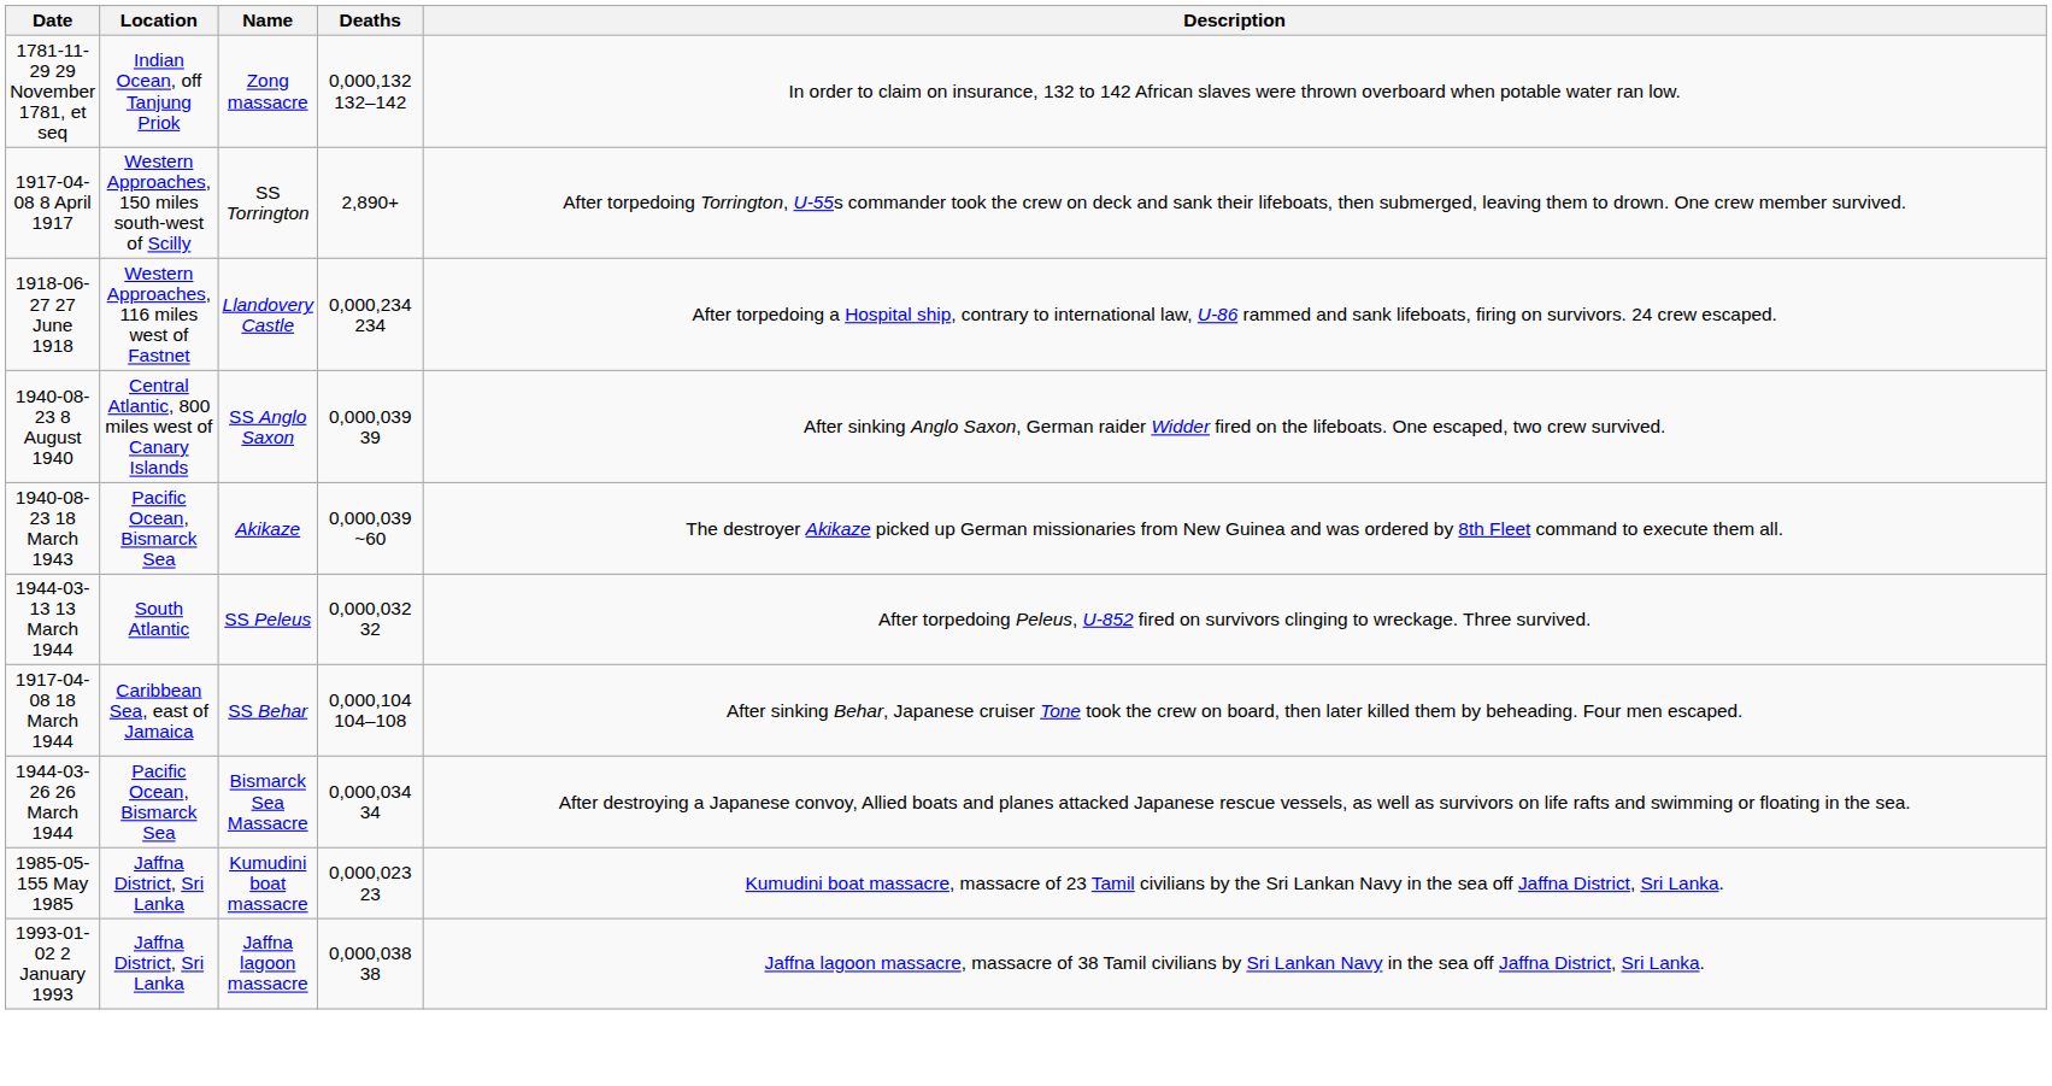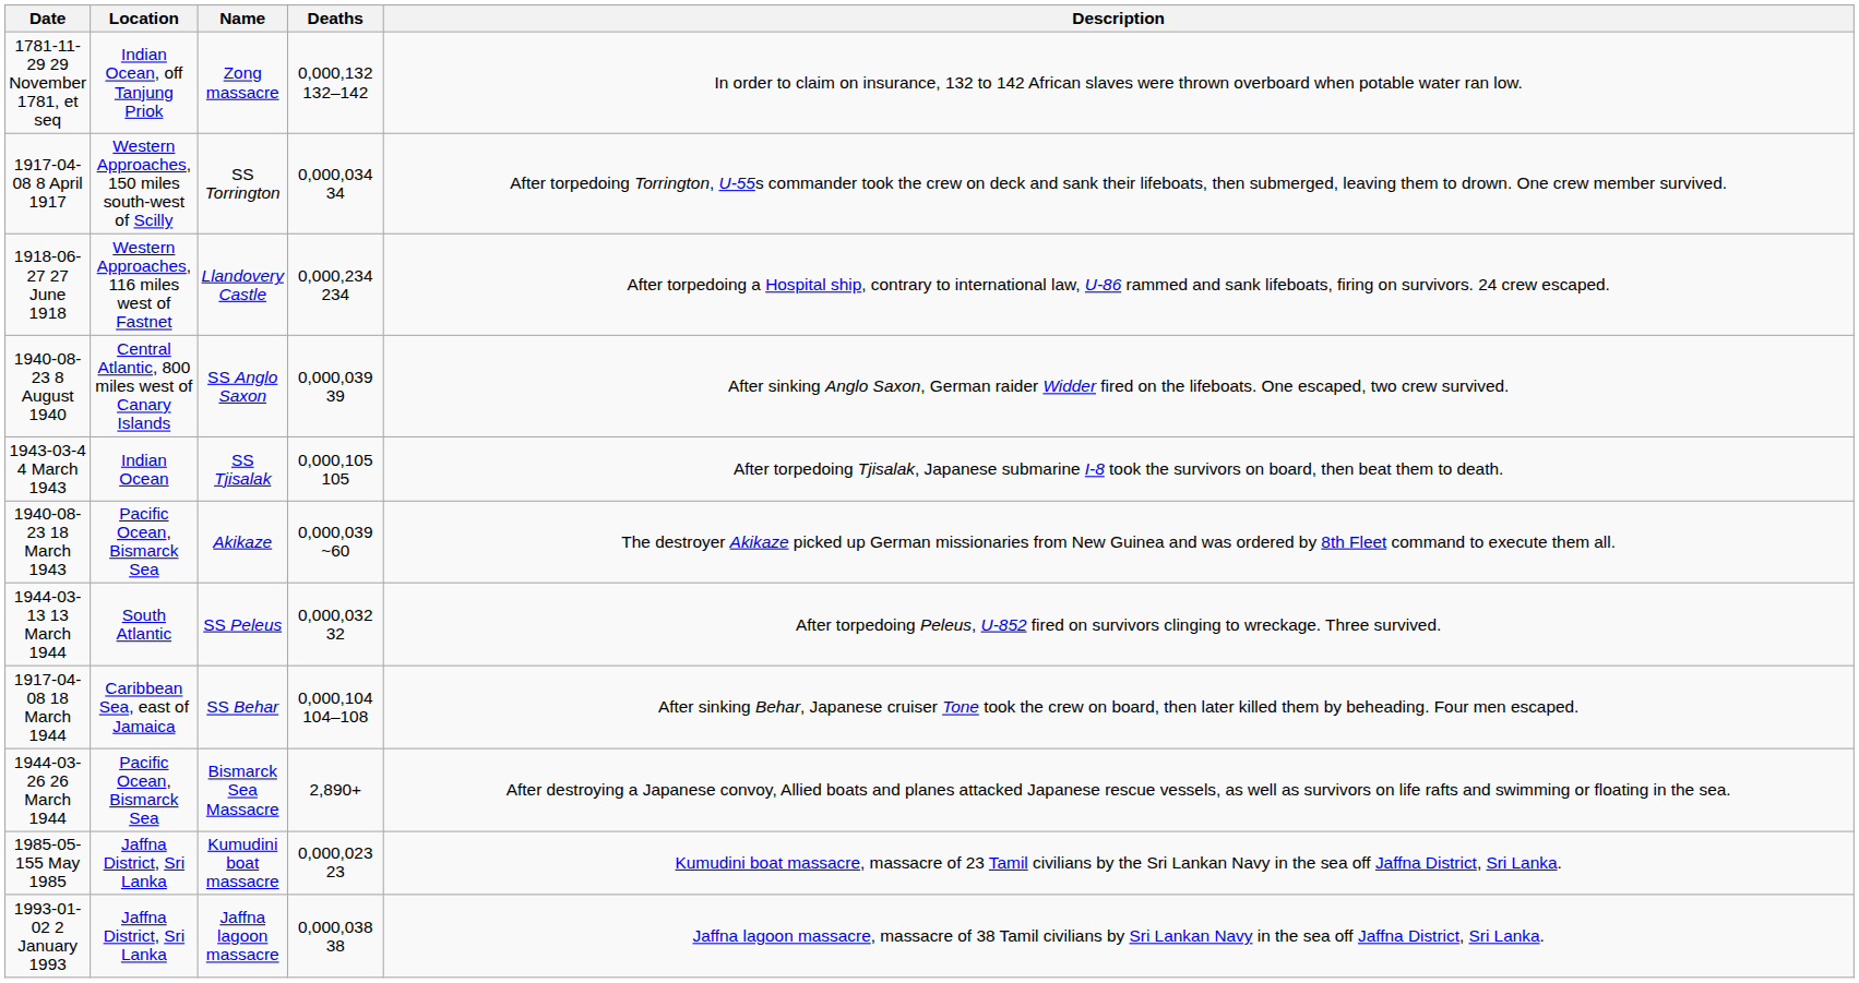 <table class="sortable wikitable"  style="width:100%; text-align:center; font-size:90%;">
 <tr>
 <th style="width:65px;">Date</th>
 <th style="width:85px;">Location</th>
 <th style="width:50px;">Name</th>
 <th style="width:75px;">Deaths</th>
 <th class="unsortable">Description</th>
 </tr>
 <tr>
 <td><span>1781-11-29</span> 29 November 1781, et seq</td>
 <td><a href='#'>Indian Ocean</a>, off <a href='#'>Tanjung Priok</a></td>
 <td><a href='#'>Zong massacre</a></td>
 <td><span>0,000,132</span> 132–142</td>
 <td>In order to claim on insurance, 132 to 142 African slaves were thrown overboard when potable water ran low.</td>
 </tr>
 <tr>
 <td><span>1917-04-08</span> 8 April 1917</td>
 <td><a href='#'>Western Approaches</a>, 150 miles south-west of <a href='#'>Scilly</a></td>
 <td>SS <em>Torrington</em></td>
-<td>2,890+</td>
+<td><span>0,000,034</span> 34</td>
 <td>After torpedoing <em>Torrington</em>, <em><a href='#'>U-55</a></em>s commander took the crew on deck and sank their lifeboats, then submerged, leaving them to drown. One crew member survived.</td>
 </tr>
 <tr>
 <td><span>1918-06-27</span> 27 June 1918</td>
 <td><a href='#'>Western Approaches</a>, 116 miles west of <a href='#'>Fastnet</a></td>
 <td><a href='#'><em>Llandovery Castle</em></a></td>
 <td><span>0,000,234</span> 234</td>
 <td>After torpedoing a <a href='#'>Hospital ship</a>, contrary to international law,  <em><a href='#'>U-86</a></em> rammed and sank lifeboats, firing on survivors. 24 crew escaped.</td>
 </tr>
 <tr>
 <td><span>1940-08-23</span> 8 August 1940</td>
 <td><a href='#'>Central Atlantic</a>, 800 miles west of <a href='#'>Canary Islands</a></td>
 <td><a href='#'>SS <em>Anglo Saxon</em></a></td>
 <td><span>0,000,039</span> 39</td>
 <td>After sinking <em>Anglo Saxon</em>, German raider <a href='#'><em>Widder</em></a> fired on the lifeboats. One escaped, two crew survived.</td>
+</tr>
+<tr>
+<td><span>1943-03-4</span> 4 March 1943</td>
+<td><a href='#'>Indian Ocean</a></td>
+<td><a href='#'>SS <em>Tjisalak</em></a></td>
+<td><span>0,000,105</span> 105</td>
+<td>After torpedoing <em>Tjisalak</em>, Japanese submarine <em><a href='#'>I-8</a></em> took the survivors on board, then beat them to death.</td>
 </tr>
 <tr>
 <td><span>1940-08-23</span> 18 March 1943</td>
 <td><a href='#'>Pacific Ocean</a>, <a href='#'>Bismarck Sea</a></td>
 <td><em><a href='#'>Akikaze</a></em></td>
 <td><span>0,000,039</span> ~60</td>
 <td>The destroyer <em><a href='#'>Akikaze</a></em> picked up German missionaries from New Guinea and was ordered by <a href='#'>8th Fleet</a> command to execute them all.</td>
 </tr>
 <tr>
 <td><span>1944-03-13</span> 13 March 1944</td>
 <td><a href='#'>South Atlantic</a></td>
 <td><a href='#'>SS <em>Peleus</em></a></td>
 <td><span>0,000,032</span> 32</td>
 <td>After torpedoing <em>Peleus</em>, <a href='#'><em>U-852</em></a> fired on survivors clinging to wreckage. Three survived.</td>
 </tr>
 <tr>
 <td><span>1917-04-08</span> 18 March 1944</td>
 <td><a href='#'>Caribbean Sea</a>, east of <a href='#'>Jamaica</a></td>
 <td><a href='#'>SS <em>Behar</em></a></td>
 <td><span>0,000,104</span> 104–108</td>
 <td>After sinking <em>Behar</em>, Japanese cruiser <em><a href='#'>Tone</a></em> took the crew on board,  then later killed them by beheading. Four men escaped.</td>
 </tr>
 <tr>
 <td><span>1944-03-26</span> 26 March 1944</td>
 <td><a href='#'>Pacific Ocean</a>, <a href='#'>Bismarck Sea</a></td>
 <td><a href='#'>Bismarck Sea Massacre</a></td>
-<td><span>0,000,034</span> 34</td>
+<td>2,890+</td>
 <td>After destroying a Japanese convoy, Allied boats and planes attacked Japanese rescue vessels, as well as survivors on life rafts and swimming or floating in the sea.</td>
 </tr>
 <tr>
 <td><span>1985-05-15</span>5 May 1985</td>
 <td><a href='#'>Jaffna District</a>, <a href='#'>Sri Lanka</a></td>
 <td><a href='#'>Kumudini boat massacre</a></td>
 <td><span>0,000,023</span> 23</td>
 <td><a href='#'>Kumudini boat massacre</a>, massacre of 23 <a href='#'>Tamil</a> civilians by the Sri Lankan Navy in the sea off <a href='#'>Jaffna District</a>, <a href='#'>Sri Lanka</a>.</td>
 </tr>
 <tr>
 <td><span>1993-01-02</span> 2 January 1993</td>
 <td><a href='#'>Jaffna District</a>, <a href='#'>Sri Lanka</a></td>
 <td><a href='#'>Jaffna lagoon massacre</a></td>
 <td><span>0,000,038</span> 38</td>
 <td><a href='#'>Jaffna lagoon massacre</a>, massacre of 38 Tamil civilians by <a href='#'>Sri Lankan Navy</a> in the sea off <a href='#'>Jaffna District</a>, <a href='#'>Sri Lanka</a>.</td>
 </tr>
 </table>
